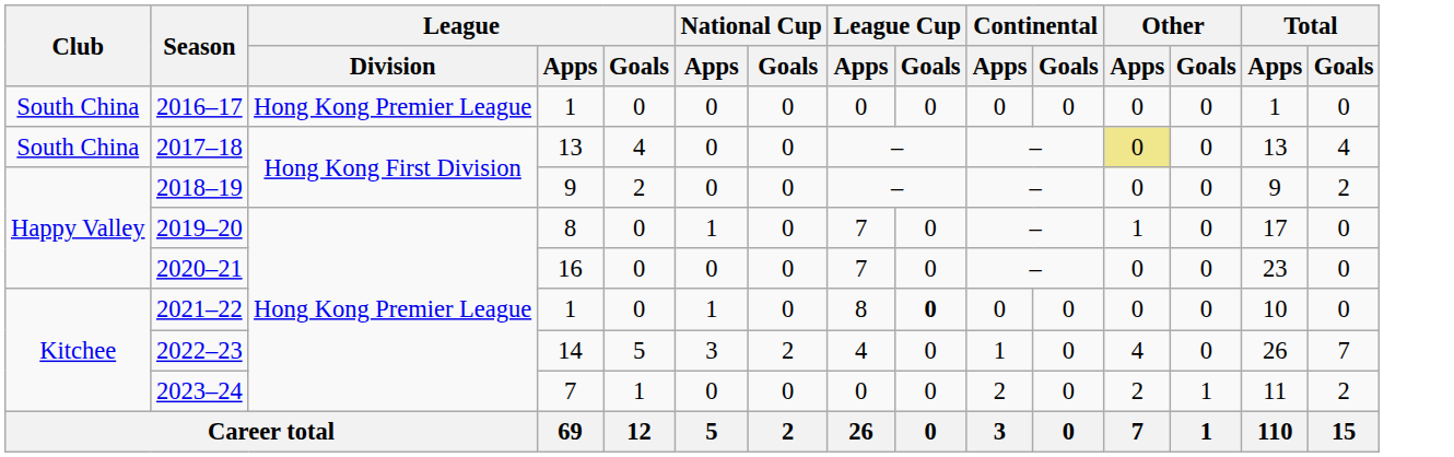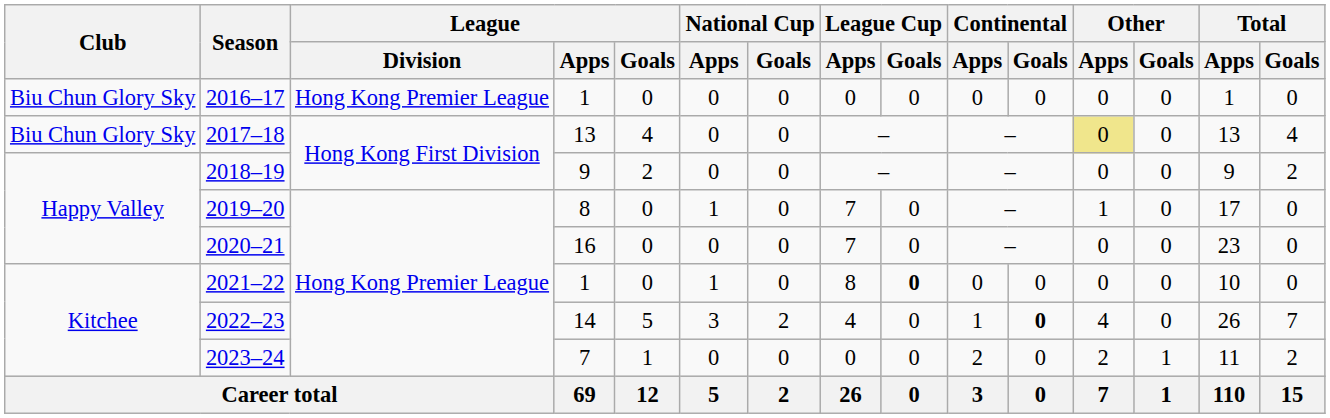 <table class="wikitable" style="font-size:95%; text-align: center">
 <tr>
 <th rowspan="2">Club</th>
 <th rowspan="2">Season</th>
 <th colspan="3">League</th>
 <th colspan="2">National Cup</th>
 <th colspan="2">League Cup</th>
 <th colspan="2">Continental</th>
 <th colspan="2">Other</th>
 <th colspan="2">Total</th>
 </tr>
 <tr>
 <th>Division</th>
 <th>Apps</th>
 <th>Goals</th>
 <th>Apps</th>
 <th>Goals</th>
 <th>Apps</th>
 <th>Goals</th>
 <th>Apps</th>
 <th>Goals</th>
 <th>Apps</th>
 <th>Goals</th>
 <th>Apps</th>
 <th>Goals</th>
 </tr>
 <tr>
-<td><a href='#'>South China</a></td>
+<td><a href='#'>Biu Chun Glory Sky</a></td>
 <td><a href='#'>2016–17</a></td>
 <td><a href='#'>Hong Kong Premier League</a></td>
 <td>1</td>
 <td>0</td>
 <td>0</td>
 <td>0</td>
 <td>0</td>
 <td>0</td>
 <td>0</td>
 <td>0</td>
 <td>0</td>
 <td>0</td>
 <td>1</td>
 <td>0</td>
 </tr>
 <tr>
-<td><a href='#'>South China</a></td>
+<td><a href='#'>Biu Chun Glory Sky</a></td>
 <td><a href='#'>2017–18</a></td>
 <td rowspan="2"><a href='#'>Hong Kong First Division</a></td>
 <td>13</td>
 <td>4</td>
 <td>0</td>
 <td>0</td>
 <td colspan="2">–</td>
 <td colspan="2">–</td>
 <td style="background: khaki;">0</td>
 <td>0</td>
 <td>13</td>
 <td>4</td>
 </tr>
 <tr>
 <td rowspan="3"><a href='#'>Happy Valley</a></td>
 <td><a href='#'>2018–19</a></td>
 <td>9</td>
 <td>2</td>
 <td>0</td>
 <td>0</td>
 <td colspan="2">–</td>
 <td colspan="2">–</td>
 <td>0</td>
 <td>0</td>
 <td>9</td>
 <td>2</td>
 </tr>
 <tr>
 <td><a href='#'>2019–20</a></td>
 <td rowspan="5"><a href='#'>Hong Kong Premier League</a></td>
 <td>8</td>
 <td>0</td>
 <td>1</td>
 <td>0</td>
 <td>7</td>
 <td>0</td>
 <td colspan="2">–</td>
 <td>1</td>
 <td>0</td>
 <td>17</td>
 <td>0</td>
 </tr>
 <tr>
 <td><a href='#'>2020–21</a></td>
 <td>16</td>
 <td>0</td>
 <td>0</td>
 <td>0</td>
 <td>7</td>
 <td>0</td>
 <td colspan="2">–</td>
 <td>0</td>
 <td>0</td>
 <td>23</td>
 <td>0</td>
 </tr>
 <tr>
 <td rowspan="3"><a href='#'>Kitchee</a></td>
 <td><a href='#'>2021–22</a></td>
 <td>1</td>
 <td>0</td>
 <td>1</td>
 <td>0</td>
 <td>8</td>
 <td><strong>0</strong></td>
 <td>0</td>
 <td>0</td>
 <td>0</td>
 <td>0</td>
 <td>10</td>
 <td>0</td>
 </tr>
 <tr>
 <td><a href='#'>2022–23</a></td>
 <td>14</td>
 <td>5</td>
 <td>3</td>
 <td>2</td>
 <td>4</td>
 <td>0</td>
 <td>1</td>
-<td>0</td>
+<td><strong>0</strong></td>
 <td>4</td>
 <td>0</td>
 <td>26</td>
 <td>7</td>
 </tr>
 <tr>
 <td><a href='#'>2023–24</a></td>
 <td>7</td>
 <td>1</td>
 <td>0</td>
 <td>0</td>
 <td>0</td>
 <td>0</td>
 <td>2</td>
 <td>0</td>
 <td>2</td>
 <td>1</td>
 <td>11</td>
 <td>2</td>
 </tr>
 <tr>
 <th colspan=3>Career total</th>
 <th>69</th>
 <th>12</th>
 <th>5</th>
 <th>2</th>
 <th>26</th>
 <th>0</th>
 <th>3</th>
 <th>0</th>
 <th>7</th>
 <th>1</th>
 <th>110</th>
 <th>15</th>
 </tr>
 </table>
